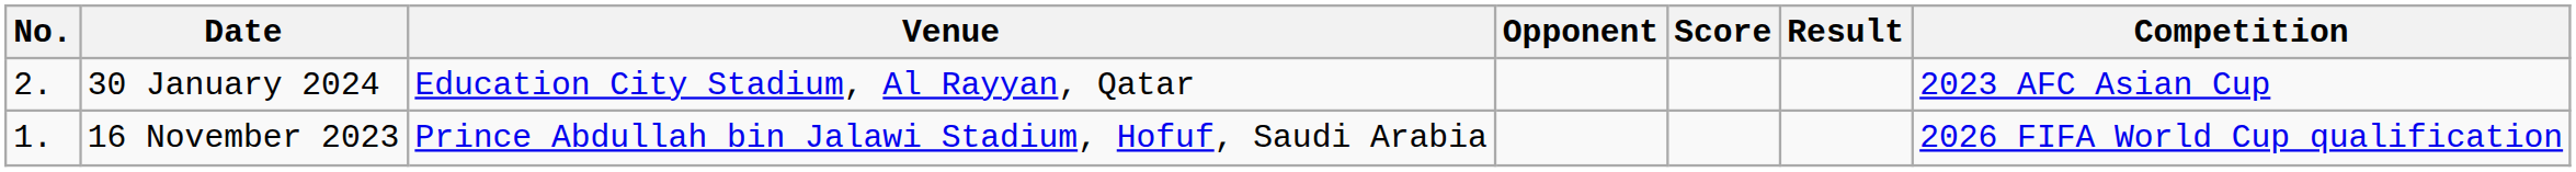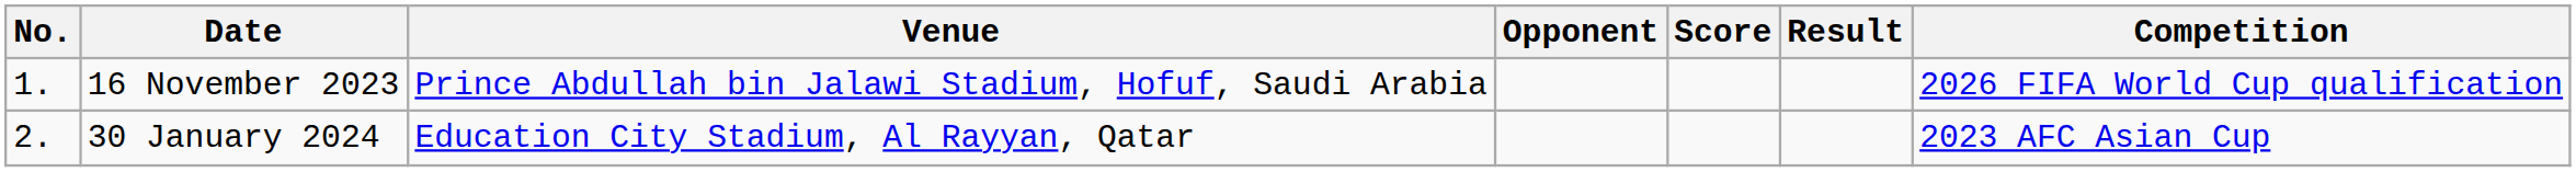 <table class="wikitable " style="text-align:left">
 <tr>
 <th>No.</th>
 <th>Date</th>
 <th>Venue</th>
 <th>Opponent</th>
 <th>Score</th>
 <th>Result</th>
 <th>Competition</th>
 </tr>
 <tr>
+<td>1.</td>
+<td>16 November 2023</td>
+<td><a href='#'>Prince Abdullah bin Jalawi Stadium</a>, <a href='#'>Hofuf</a>, Saudi Arabia</td>
+<td></td>
+<td></td>
+<td></td>
+<td><a href='#'>2026 FIFA World Cup qualification</a></td>
+</tr>
+<tr>
 <td>2.</td>
 <td>30 January 2024</td>
 <td><a href='#'>Education City Stadium</a>, <a href='#'>Al Rayyan</a>, Qatar</td>
 <td></td>
 <td></td>
 <td></td>
 <td><a href='#'>2023 AFC Asian Cup</a></td>
 </tr>
-<tr>
-<td>1.</td>
-<td>16 November 2023</td>
-<td><a href='#'>Prince Abdullah bin Jalawi Stadium</a>, <a href='#'>Hofuf</a>, Saudi Arabia</td>
-<td></td>
-<td></td>
-<td></td>
-<td><a href='#'>2026 FIFA World Cup qualification</a></td>
-</tr>
 </table>
